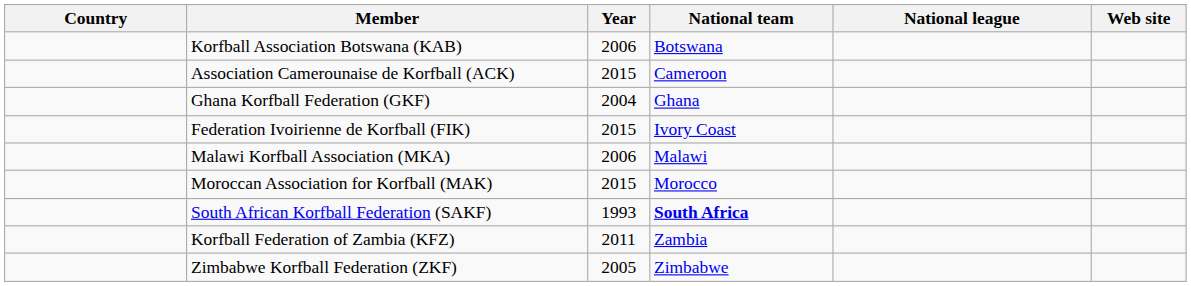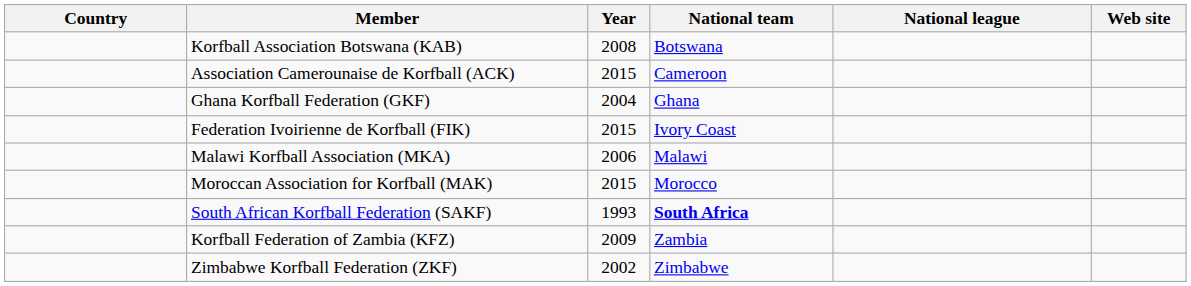 <table class="wikitable sortable">
 <tr>
 <th width=160>Country</th>
 <th width=360>Member</th>
 <th width=50>Year</th>
 <th width=160>National team</th>
 <th width=230>National league</th>
 <th width=80>Web site</th>
 </tr>
 <tr>
 <td></td>
 <td>Korfball Association Botswana (KAB)</td>
-<td align=center>2006</td>
+<td align=center>2008</td>
 <td><a href='#'>Botswana</a></td>
 <td></td>
 <td align=center></td>
 </tr>
 <tr>
 <td></td>
 <td>Association Camerounaise de Korfball (ACK)</td>
 <td align=center>2015</td>
 <td><a href='#'>Cameroon</a></td>
 <td></td>
 <td align=center></td>
 </tr>
 <tr>
 <td></td>
 <td>Ghana Korfball Federation (GKF)</td>
 <td align=center>2004</td>
 <td><a href='#'>Ghana</a></td>
 <td></td>
 <td align=center></td>
 </tr>
 <tr>
 <td></td>
 <td>Federation Ivoirienne de Korfball (FIK)</td>
 <td align=center>2015</td>
 <td><a href='#'>Ivory Coast</a></td>
 <td></td>
 <td align=center></td>
 </tr>
 <tr>
 <td></td>
 <td>Malawi Korfball Association (MKA)</td>
 <td align=center>2006</td>
 <td><a href='#'>Malawi</a></td>
 <td></td>
 <td align=center></td>
 </tr>
 <tr>
 <td></td>
 <td>Moroccan Association for Korfball (MAK)</td>
 <td align=center>2015</td>
 <td><a href='#'>Morocco</a></td>
 <td></td>
 <td align=center></td>
 </tr>
 <tr>
 <td></td>
 <td><a href='#'>South African Korfball Federation</a> (SAKF)</td>
 <td align=center>1993</td>
 <td><strong><a href='#'>South Africa</a></strong></td>
 <td></td>
 <td align=center></td>
 </tr>
 <tr>
 <td></td>
 <td>Korfball Federation of Zambia (KFZ)</td>
-<td align=center>2011</td>
+<td align=center>2009</td>
 <td><a href='#'>Zambia</a></td>
 <td></td>
 <td align=center></td>
 </tr>
 <tr>
 <td></td>
 <td>Zimbabwe Korfball Federation (ZKF)</td>
-<td align=center>2005</td>
+<td align=center>2002</td>
 <td><a href='#'>Zimbabwe</a></td>
 <td></td>
 <td align=center></td>
 </tr>
 </table>
